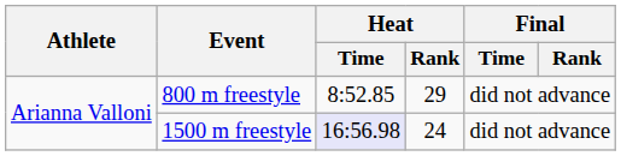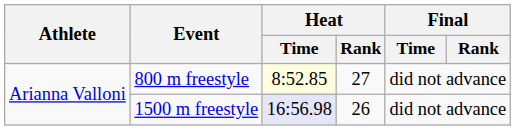 <table class="wikitable" style="text-align:center; font-size:90%">
 <tr>
 <th rowspan="2">Athlete</th>
 <th rowspan="2">Event</th>
 <th colspan="2">Heat</th>
 <th colspan="2">Final</th>
 </tr>
 <tr style="font-size:95%">
 <th>Time</th>
 <th>Rank</th>
 <th>Time</th>
 <th>Rank</th>
 </tr>
 <tr>
 <td align=left rowspan=2><a href='#'>Arianna Valloni</a></td>
 <td align=left><a href='#'>800 m freestyle</a></td>
-<td>8:52.85</td>
-<td>29</td>
+<td style="background: lightyellow;">8:52.85</td>
+<td>27</td>
 <td colspan=2>did not advance</td>
 </tr>
 <tr>
 <td align=left><a href='#'>1500 m freestyle</a></td>
 <td style="background: lavender;">16:56.98</td>
-<td>24</td>
+<td>26</td>
 <td colspan=2>did not advance</td>
 </tr>
 </table>
